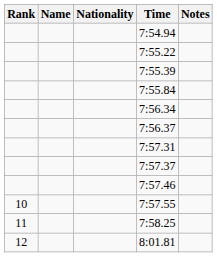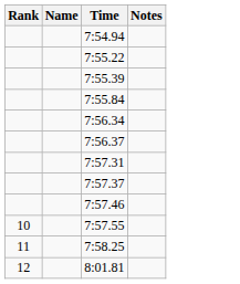 <table class="wikitable sortable" style="text-align:center">
 <tr>
 <th>Rank</th>
 <th>Name</th>
-<th>Nationality</th>
 <th>Time</th>
 <th>Notes</th>
 </tr>
 <tr>
 <td></td>
-<td align=left></td>
 <td align=left></td>
 <td>7:54.94</td>
 <td></td>
 </tr>
 <tr>
 <td></td>
 <td align=left></td>
-<td align=left></td>
 <td>7:55.22</td>
 <td></td>
 </tr>
 <tr>
 <td></td>
-<td align=left></td>
 <td align=left></td>
 <td>7:55.39</td>
 <td></td>
 </tr>
 <tr>
 <td></td>
 <td align=left></td>
-<td align=left></td>
 <td>7:55.84</td>
 <td></td>
 </tr>
 <tr>
 <td></td>
-<td align=left></td>
 <td align=left></td>
 <td>7:56.34</td>
 <td></td>
 </tr>
 <tr>
 <td></td>
 <td align=left></td>
-<td align=left></td>
 <td>7:56.37</td>
 <td></td>
 </tr>
 <tr>
 <td></td>
-<td align=left></td>
 <td align=left></td>
 <td>7:57.31</td>
 <td></td>
 </tr>
 <tr>
 <td></td>
 <td align=left></td>
-<td align=left></td>
 <td>7:57.37</td>
 <td></td>
 </tr>
 <tr>
 <td></td>
-<td align=left></td>
 <td align=left></td>
 <td>7:57.46</td>
 <td></td>
 </tr>
 <tr>
 <td>10</td>
 <td align=left></td>
-<td align=left></td>
 <td>7:57.55</td>
 <td></td>
 </tr>
 <tr>
 <td>11</td>
-<td align=left></td>
 <td align=left></td>
 <td>7:58.25</td>
 <td></td>
 </tr>
 <tr>
 <td>12</td>
 <td align=left></td>
-<td align=left></td>
 <td>8:01.81</td>
 <td></td>
 </tr>
 </table>
